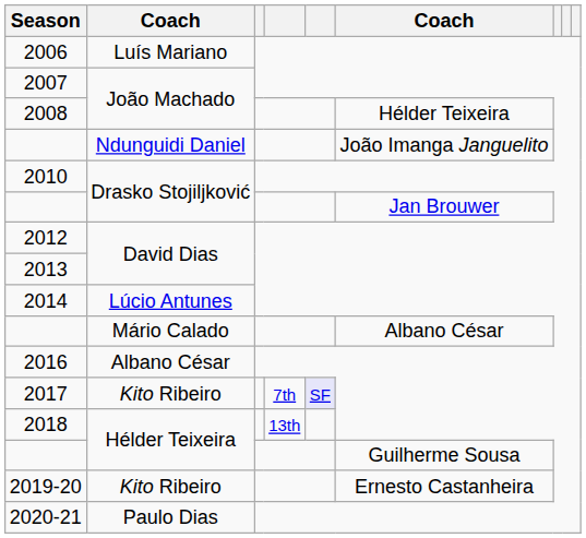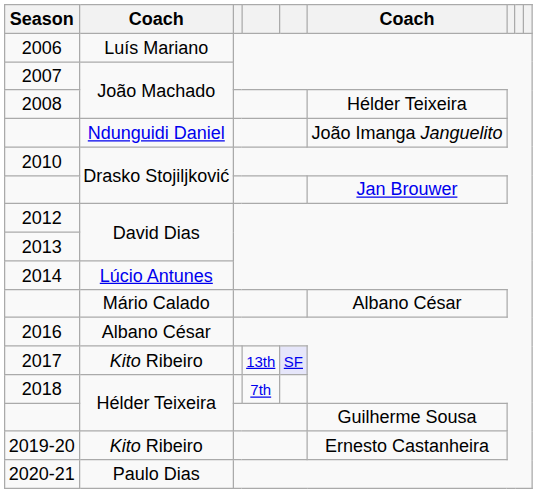 <table class="wikitable" style="text-align:center; font-size:90%">
 <tr>
 <th>Season</th>
 <th>Coach</th>
 <th></th>
 <th></th>
 <th></th>
 <th>Coach</th>
 <th></th>
 <th></th>
 <th></th>
 </tr>
 <tr>
 <td>2006</td>
 <td> Luís Mariano</td>
 </tr>
 <tr>
 <td>2007</td>
 <td rowspan=2> João Machado</td>
 </tr>
 <tr>
 <td>2008</td>
 <td colspan=3></td>
 <td> Hélder Teixeira</td>
 </tr>
 <tr>
 <td></td>
 <td> <a href='#'>Ndunguidi Daniel</a></td>
 <td colspan=3></td>
 <td> João Imanga <em>Janguelito</em></td>
 </tr>
 <tr>
 <td>2010</td>
 <td rowspan=2> Drasko Stojiljković</td>
 </tr>
 <tr>
 <td></td>
 <td colspan=3></td>
 <td> <a href='#'>Jan Brouwer</a></td>
 </tr>
 <tr>
 <td>2012</td>
 <td rowspan=2> David Dias</td>
 </tr>
 <tr>
 <td>2013</td>
 </tr>
 <tr>
 <td>2014</td>
 <td> <a href='#'>Lúcio Antunes</a></td>
 </tr>
 <tr>
 <td></td>
 <td> Mário Calado</td>
 <td colspan=3></td>
 <td> Albano César</td>
 </tr>
 <tr>
 <td>2016</td>
 <td> Albano César</td>
 </tr>
 <tr>
 <td>2017</td>
 <td> <em>Kito</em> Ribeiro</td>
 <td></td>
-<td><small><a href='#'>7th</a></small></td>
+<td><small><a href='#'>13th</a></small></td>
 <td style="background: lavender;"><small><a href='#'>SF</a></small></td>
 </tr>
 <tr>
 <td>2018</td>
 <td rowspan=2> Hélder Teixeira</td>
 <td></td>
-<td><small><a href='#'>13th</a></small></td>
+<td><small><a href='#'>7th</a></small></td>
 <td></td>
 </tr>
 <tr>
 <td></td>
 <td colspan=3></td>
 <td> Guilherme Sousa</td>
 </tr>
 <tr>
 <td>2019-20</td>
 <td> <em>Kito</em> Ribeiro</td>
 <td colspan=3></td>
 <td> Ernesto Castanheira</td>
 </tr>
 <tr>
 <td>2020-21</td>
 <td> Paulo Dias</td>
 </tr>
 </table>
